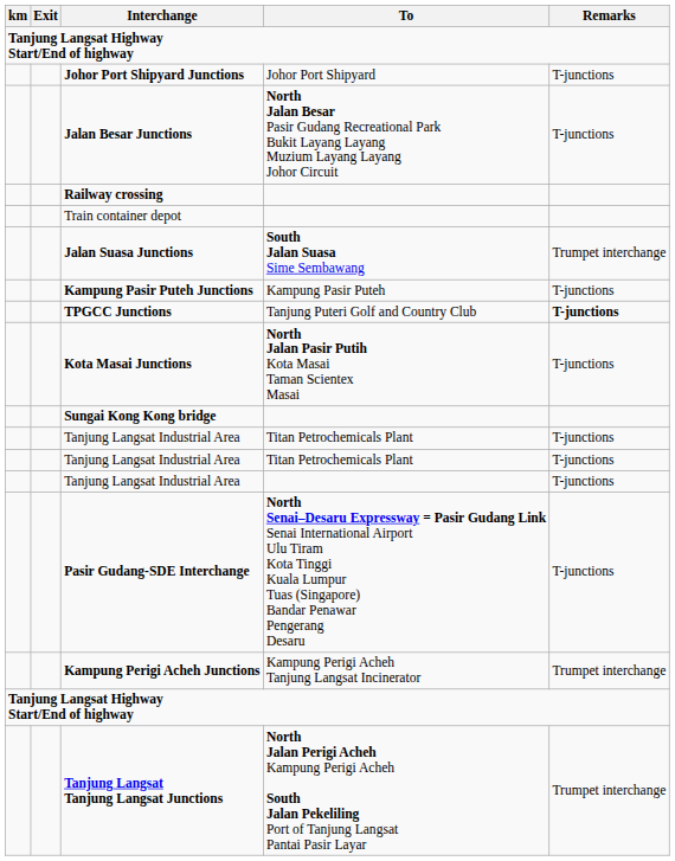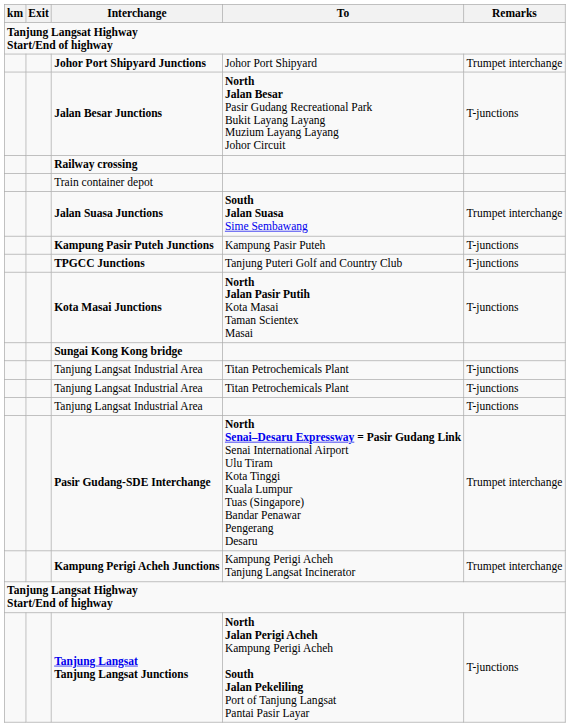 <table class="wikitable">
 <tr>
 <th>km</th>
 <th>Exit</th>
 <th>Interchange</th>
 <th>To</th>
 <th>Remarks</th>
 </tr>
 <tr>
 <td style="width:600px" colspan="6" style="text-align:center; background:blue;"><strong><span> Tanjung Langsat Highway<br>Start/End of highway</span></strong></td>
 </tr>
 <tr>
 <td></td>
 <td></td>
 <td><strong>Johor Port Shipyard Junctions</strong></td>
 <td>Johor Port Shipyard</td>
-<td>T-junctions</td>
+<td>Trumpet interchange</td>
 </tr>
 <tr>
 <td></td>
 <td></td>
 <td><strong>Jalan Besar Junctions</strong></td>
 <td><strong>North</strong><br><strong>Jalan Besar </strong><br>Pasir Gudang Recreational Park<br>Bukit Layang Layang<br>Muzium Layang Layang<br>Johor Circuit</td>
 <td>T-junctions</td>
 </tr>
 <tr>
 <td></td>
 <td></td>
 <td><strong>Railway crossing</strong></td>
 <td></td>
 <td></td>
 </tr>
 <tr>
 <td></td>
 <td></td>
 <td>Train container depot</td>
 <td></td>
 <td></td>
 </tr>
 <tr>
 <td></td>
 <td></td>
 <td><strong>Jalan Suasa Junctions</strong></td>
 <td><strong>South</strong><br><strong>Jalan Suasa </strong><br><a href='#'>Sime Sembawang</a></td>
 <td>Trumpet interchange</td>
 </tr>
 <tr>
 <td></td>
 <td></td>
 <td><strong>Kampung Pasir Puteh Junctions</strong></td>
 <td>Kampung Pasir Puteh</td>
 <td>T-junctions</td>
 </tr>
 <tr>
 <td></td>
 <td></td>
 <td><strong>TPGCC Junctions</strong></td>
 <td>Tanjung Puteri Golf and Country Club</td>
-<td><strong>T-junctions</strong></td>
+<td>T-junctions</td>
 </tr>
 <tr>
 <td></td>
 <td></td>
 <td><strong>Kota Masai Junctions</strong></td>
 <td><strong>North</strong><br><strong>Jalan Pasir Putih</strong><br> Kota Masai<br> Taman Scientex<br> Masai</td>
 <td>T-junctions</td>
 </tr>
 <tr>
 <td></td>
 <td></td>
 <td><strong>Sungai Kong Kong bridge</strong></td>
 <td></td>
 <td></td>
 </tr>
 <tr>
 <td></td>
 <td></td>
 <td>Tanjung Langsat Industrial Area</td>
 <td>Titan Petrochemicals Plant</td>
 <td>T-junctions</td>
 </tr>
 <tr>
 <td></td>
 <td></td>
 <td>Tanjung Langsat Industrial Area</td>
 <td>Titan Petrochemicals Plant</td>
 <td>T-junctions</td>
 </tr>
 <tr>
 <td></td>
 <td></td>
 <td>Tanjung Langsat Industrial Area</td>
 <td></td>
 <td>T-junctions</td>
 </tr>
 <tr>
 <td></td>
 <td></td>
 <td><strong>Pasir Gudang-SDE Interchange</strong></td>
 <td><strong>North</strong><br> <strong><a href='#'>Senai–Desaru Expressway</a> = Pasir Gudang Link</strong><br> Senai International Airport <br>  Ulu Tiram<br>  Kota Tinggi<br>  Kuala Lumpur<br>  Tuas (Singapore)<br> Bandar Penawar<br> Pengerang<br> Desaru</td>
-<td>T-junctions</td>
+<td>Trumpet interchange</td>
 </tr>
 <tr>
 <td></td>
 <td></td>
 <td><strong>Kampung Perigi Acheh Junctions</strong></td>
 <td>Kampung Perigi Acheh<br>Tanjung Langsat Incinerator</td>
 <td>Trumpet interchange</td>
 </tr>
 <tr>
 <td style="width:600px" colspan="6" style="text-align:center; background:blue;"><strong><span> Tanjung Langsat Highway<br>Start/End of highway</span></strong></td>
 </tr>
 <tr>
 <td></td>
 <td></td>
 <td><strong><a href='#'>Tanjung Langsat</a></strong><br><strong>Tanjung Langsat Junctions</strong></td>
 <td><strong>North</strong><br><strong>Jalan Perigi Acheh</strong><br>Kampung Perigi Acheh<br><br><strong>South</strong><br><strong>Jalan Pekeliling</strong><br>Port of Tanjung Langsat <br>Pantai Pasir Layar</td>
-<td>Trumpet interchange</td>
+<td>T-junctions</td>
 </tr>
 </table>
